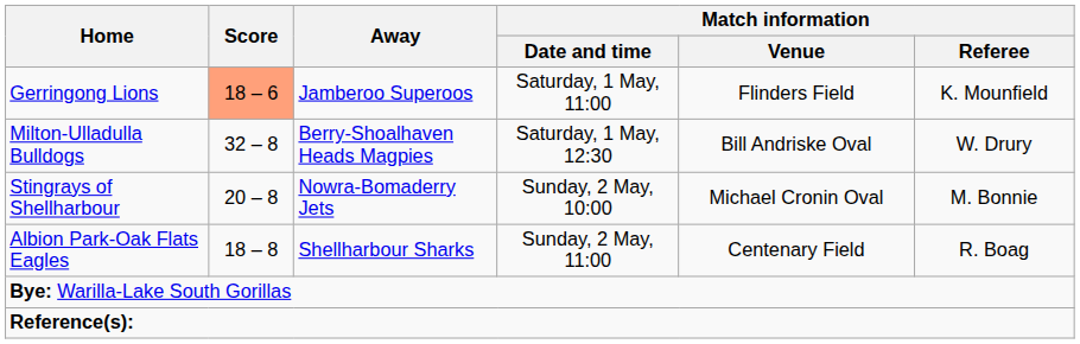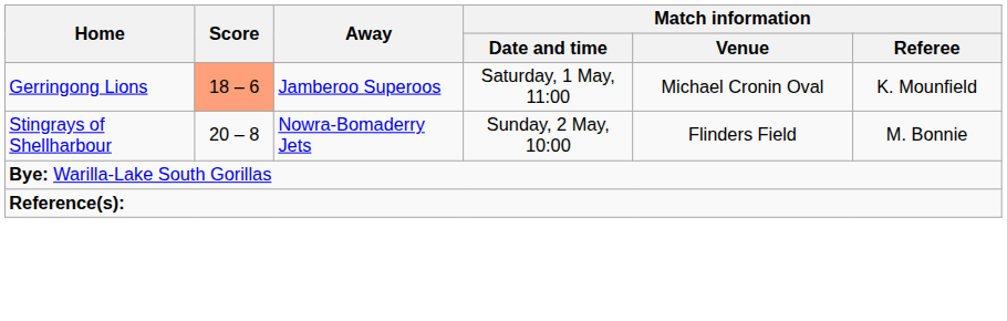 <table class="wikitable" width="100% text-align:center;">
 <tr>
 <th rowspan="2" width="19%">Home</th>
 <th rowspan="2" width="8%">Score</th>
 <th rowspan="2" width="19%">Away</th>
 <th colspan="3">Match information</th>
 </tr>
 <tr bgcolor="#CCCCCC">
 <th width="17%">Date and time</th>
 <th width="22%">Venue</th>
 <th>Referee</th>
 </tr>
 <tr>
 <td> <a href='#'>Gerringong Lions</a></td>
 <td style="background: lightsalmon; text-align:center;">18 – 6</td>
 <td> <a href='#'>Jamberoo Superoos</a></td>
 <td style="text-align:center;">Saturday, 1 May, 11:00</td>
-<td style="text-align:center;">Flinders Field</td>
+<td style="text-align:center;">Michael Cronin Oval</td>
 <td style="text-align:center;">K. Mounfield</td>
-</tr>
-<tr>
-<td> <a href='#'>Milton-Ulladulla Bulldogs</a></td>
-<td style="text-align:center;">32 – 8</td>
-<td> <a href='#'>Berry-Shoalhaven Heads Magpies</a></td>
-<td style="text-align:center;">Saturday, 1 May, 12:30</td>
-<td style="text-align:center;">Bill Andriske Oval</td>
-<td style="text-align:center;">W. Drury</td>
 </tr>
 <tr>
 <td> <a href='#'>Stingrays of Shellharbour</a></td>
 <td style="text-align:center;">20 – 8</td>
 <td> <a href='#'>Nowra-Bomaderry Jets</a></td>
 <td style="text-align:center;">Sunday, 2 May, 10:00</td>
-<td style="text-align:center;">Michael Cronin Oval</td>
+<td style="text-align:center;">Flinders Field</td>
 <td style="text-align:center;">M. Bonnie</td>
-</tr>
-<tr>
-<td> <a href='#'>Albion Park-Oak Flats Eagles</a></td>
-<td style="text-align:center;">18 – 8</td>
-<td> <a href='#'>Shellharbour Sharks</a></td>
-<td style="text-align:center;">Sunday, 2 May, 11:00</td>
-<td style="text-align:center;">Centenary Field</td>
-<td style="text-align:center;">R. Boag</td>
 </tr>
 <tr>
 <td colspan="6" align="centre"><strong>Bye:</strong>  <a href='#'>Warilla-Lake South Gorillas</a></td>
 </tr>
 <tr>
 <td colspan="6"><strong>Reference(s):</strong> </td>
 </tr>
 </table>
